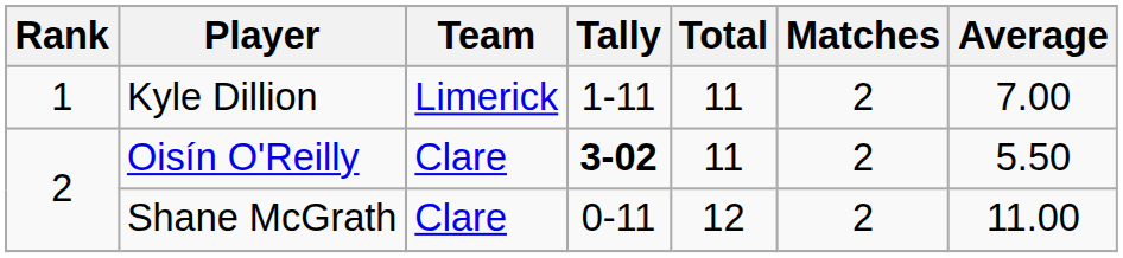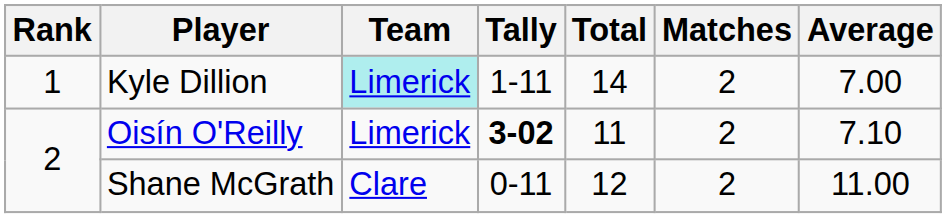 <table class="wikitable">
 <tr>
 <th>Rank</th>
 <th>Player</th>
 <th>Team</th>
 <th>Tally</th>
 <th>Total</th>
 <th>Matches</th>
 <th>Average</th>
 </tr>
 <tr>
 <td rowspan=1 align=center>1</td>
 <td>Kyle Dillion</td>
-<td><a href='#'>Limerick</a></td>
+<td style="background: paleturquoise;"><a href='#'>Limerick</a></td>
 <td align=center>1-11</td>
-<td align=center>11</td>
+<td align=center>14</td>
 <td align=center>2</td>
 <td align=center>7.00</td>
 </tr>
 <tr>
 <td rowspan=2 align=center>2</td>
 <td><a href='#'>Oisín O'Reilly</a></td>
-<td><a href='#'>Clare</a></td>
+<td><a href='#'>Limerick</a></td>
 <td align=center><strong>3-02</strong></td>
 <td align=center>11</td>
 <td align=center>2</td>
-<td align=center>5.50</td>
+<td align=center>7.10</td>
 </tr>
 <tr>
 <td>Shane McGrath</td>
 <td><a href='#'>Clare</a></td>
 <td align=center>0-11</td>
 <td align=center>12</td>
 <td align=center>2</td>
 <td align=center>11.00</td>
 </tr>
 </table>
